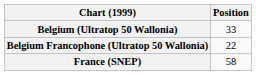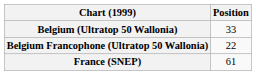 <table class="wikitable sortable plainrowheaders" style="text-align:center">
 <tr>
 <th scope="col">Chart (1999)</th>
 <th scope="col">Position</th>
 </tr>
 <tr>
 <th scope="row">Belgium (Ultratop 50 Wallonia)</th>
 <td>33</td>
 </tr>
 <tr>
 <th scope="row">Belgium Francophone (Ultratop 50 Wallonia)</th>
 <td>22</td>
 </tr>
 <tr>
 <th scope="row">France (SNEP)</th>
-<td>58</td>
+<td>61</td>
 </tr>
 </table>
